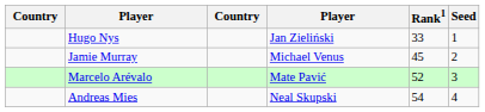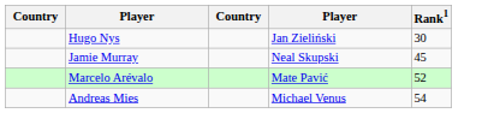 <table class="sortable wikitable">
 <tr>
 <th width="70">Country</th>
 <th width="175">Player</th>
 <th width="70">Country</th>
 <th width="175">Player</th>
 <th>Rank<sup>1</sup></th>
-<th>Seed</th>
 </tr>
 <tr>
 <td></td>
 <td><a href='#'>Hugo Nys</a></td>
 <td></td>
 <td><a href='#'>Jan Zieliński</a></td>
-<td>33</td>
-<td>1</td>
+<td>30</td>
 </tr>
 <tr>
 <td></td>
 <td><a href='#'>Jamie Murray</a></td>
 <td></td>
-<td><a href='#'>Michael Venus</a></td>
+<td><a href='#'>Neal Skupski</a></td>
 <td>45</td>
-<td>2</td>
 </tr>
 <tr bgcolor=#cfc>
 <td></td>
 <td><a href='#'>Marcelo Arévalo</a></td>
 <td></td>
 <td><a href='#'>Mate Pavić</a></td>
 <td>52</td>
-<td>3</td>
 </tr>
 <tr>
 <td></td>
 <td><a href='#'>Andreas Mies</a></td>
 <td></td>
-<td><a href='#'>Neal Skupski</a></td>
+<td><a href='#'>Michael Venus</a></td>
 <td>54</td>
-<td>4</td>
 </tr>
 </table>
